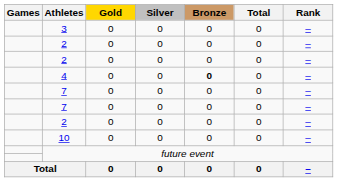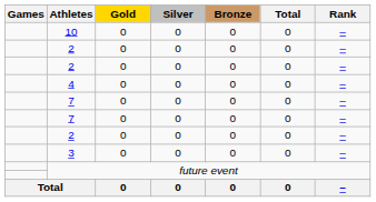 <table class="wikitable" style="text-align:center; font-size:90%;">
 <tr>
 <th>Games</th>
 <th>Athletes</th>
 <td style="background:gold; width:4.5em; font-weight:bold;">Gold</td>
 <td style="background:silver; width:4.5em; font-weight:bold;">Silver</td>
 <td style="background:#cc9966; width:4.5em; font-weight:bold;">Bronze</td>
 <th style="width:4.5em; font-weight:bold;">Total</th>
 <th style="width:4.5em; font-weight:bold;">Rank</th>
 </tr>
 <tr>
 <td align=left></td>
-<td><a href='#'>3</a></td>
+<td><a href='#'>10</a></td>
 <td>0</td>
 <td>0</td>
 <td>0</td>
 <td>0</td>
 <td><a href='#'>–</a></td>
 </tr>
 <tr>
 <td align=left></td>
 <td><a href='#'>2</a></td>
 <td>0</td>
 <td>0</td>
 <td>0</td>
 <td>0</td>
 <td><a href='#'>–</a></td>
 </tr>
 <tr>
 <td align=left></td>
 <td><a href='#'>2</a></td>
 <td>0</td>
 <td>0</td>
 <td>0</td>
 <td>0</td>
 <td><a href='#'>–</a></td>
 </tr>
 <tr>
 <td align=left></td>
 <td><a href='#'>4</a></td>
 <td>0</td>
 <td>0</td>
-<td><strong>0</strong></td>
+<td>0</td>
 <td>0</td>
 <td><a href='#'>–</a></td>
 </tr>
 <tr>
 <td align=left></td>
 <td><a href='#'>7</a></td>
 <td>0</td>
 <td>0</td>
 <td>0</td>
 <td>0</td>
 <td><a href='#'>–</a></td>
 </tr>
 <tr>
 <td align=left></td>
 <td><a href='#'>7</a></td>
 <td>0</td>
 <td>0</td>
 <td>0</td>
 <td>0</td>
 <td><a href='#'>–</a></td>
 </tr>
 <tr>
 <td align=left></td>
 <td><a href='#'>2</a></td>
 <td>0</td>
 <td>0</td>
 <td>0</td>
 <td>0</td>
 <td><a href='#'>–</a></td>
 </tr>
 <tr>
 <td align=left></td>
-<td><a href='#'>10</a></td>
+<td><a href='#'>3</a></td>
 <td>0</td>
 <td>0</td>
 <td>0</td>
 <td>0</td>
 <td><a href='#'>–</a></td>
 </tr>
 <tr>
 <td align=left></td>
 <td colspan=6; rowspan=2><em>future event</em></td>
 </tr>
 <tr>
 <td align=left></td>
 </tr>
 <tr>
 <th colspan=2>Total</th>
 <th>0</th>
 <th>0</th>
 <th>0</th>
 <th>0</th>
 <th><a href='#'>–</a></th>
 </tr>
 </table>
